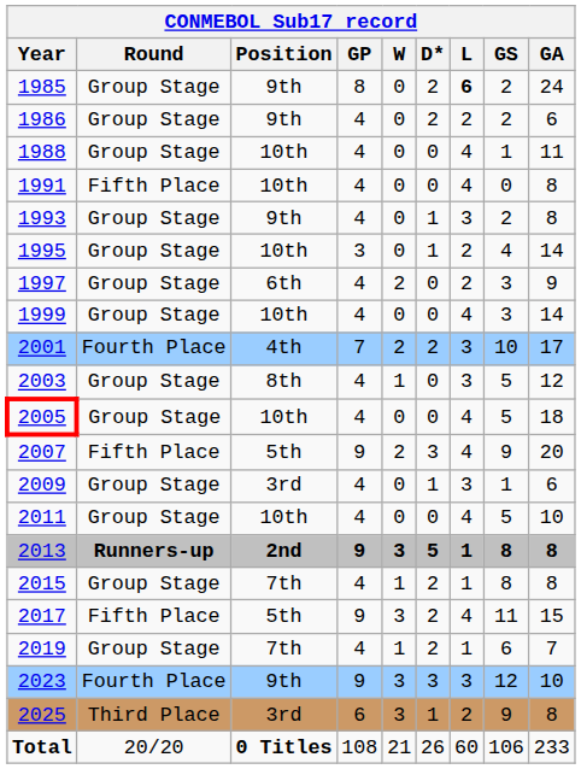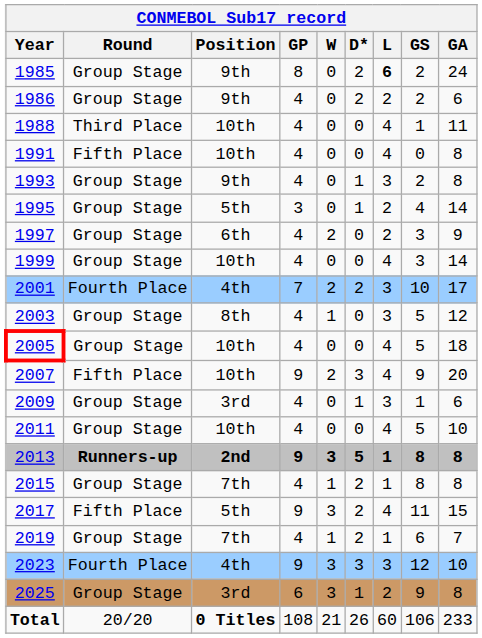 <table class="wikitable" style="text-align: center;">
 <tr>
 <th colspan=9><a href='#'>CONMEBOL Sub17 record</a></th>
 </tr>
 <tr>
 <th>Year</th>
 <th>Round</th>
 <th>Position</th>
 <th>GP</th>
 <th>W</th>
 <th>D*</th>
 <th>L</th>
 <th>GS</th>
 <th>GA</th>
 </tr>
 <tr>
 <td> <a href='#'>1985</a></td>
 <td>Group Stage</td>
 <td>9th</td>
 <td>8</td>
 <td>0</td>
 <td>2</td>
 <td><strong>6</strong></td>
 <td>2</td>
 <td>24</td>
 </tr>
 <tr>
 <td> <a href='#'>1986</a></td>
 <td>Group Stage</td>
 <td>9th</td>
 <td>4</td>
 <td>0</td>
 <td>2</td>
 <td>2</td>
 <td>2</td>
 <td>6</td>
 </tr>
 <tr>
 <td> <a href='#'>1988</a></td>
-<td>Group Stage</td>
+<td>Third Place</td>
 <td>10th</td>
 <td>4</td>
 <td>0</td>
 <td>0</td>
 <td>4</td>
 <td>1</td>
 <td>11</td>
 </tr>
 <tr>
 <td> <a href='#'>1991</a></td>
 <td>Fifth Place</td>
 <td>10th</td>
 <td>4</td>
 <td>0</td>
 <td>0</td>
 <td>4</td>
 <td>0</td>
 <td>8</td>
 </tr>
 <tr>
 <td> <a href='#'>1993</a></td>
 <td>Group Stage</td>
 <td>9th</td>
 <td>4</td>
 <td>0</td>
 <td>1</td>
 <td>3</td>
 <td>2</td>
 <td>8</td>
 </tr>
 <tr>
 <td> <a href='#'>1995</a></td>
 <td>Group Stage</td>
-<td>10th</td>
+<td>5th</td>
 <td>3</td>
 <td>0</td>
 <td>1</td>
 <td>2</td>
 <td>4</td>
 <td>14</td>
 </tr>
 <tr>
 <td> <a href='#'>1997</a></td>
 <td>Group Stage</td>
 <td>6th</td>
 <td>4</td>
 <td>2</td>
 <td>0</td>
 <td>2</td>
 <td>3</td>
 <td>9</td>
 </tr>
 <tr>
 <td> <a href='#'>1999</a></td>
 <td>Group Stage</td>
 <td>10th</td>
 <td>4</td>
 <td>0</td>
 <td>0</td>
 <td>4</td>
 <td>3</td>
 <td>14</td>
 </tr>
 <tr style="background:#9ACDFF">
 <td> <a href='#'>2001</a></td>
 <td>Fourth Place</td>
 <td>4th</td>
 <td>7</td>
 <td>2</td>
 <td>2</td>
 <td>3</td>
 <td>10</td>
 <td>17</td>
 </tr>
 <tr>
 <td> <a href='#'>2003</a></td>
 <td>Group Stage</td>
 <td>8th</td>
 <td>4</td>
 <td>1</td>
 <td>0</td>
 <td>3</td>
 <td>5</td>
 <td>12</td>
 </tr>
 <tr>
 <td style="border: 3px solid red"> <a href='#'>2005</a></td>
 <td>Group Stage</td>
 <td>10th</td>
 <td>4</td>
 <td>0</td>
 <td>0</td>
 <td>4</td>
 <td>5</td>
 <td>18</td>
 </tr>
 <tr>
 <td> <a href='#'>2007</a></td>
 <td>Fifth Place</td>
-<td>5th</td>
+<td>10th</td>
 <td>9</td>
 <td>2</td>
 <td>3</td>
 <td>4</td>
 <td>9</td>
 <td>20</td>
 </tr>
 <tr>
 <td> <a href='#'>2009</a></td>
 <td>Group Stage</td>
 <td>3rd</td>
 <td>4</td>
 <td>0</td>
 <td>1</td>
 <td>3</td>
 <td>1</td>
 <td>6</td>
 </tr>
 <tr>
 <td> <a href='#'>2011</a></td>
 <td>Group Stage</td>
 <td>10th</td>
 <td>4</td>
 <td>0</td>
 <td>0</td>
 <td>4</td>
 <td>5</td>
 <td>10</td>
 </tr>
 <tr bgcolor=silver>
 <td> <a href='#'>2013</a></td>
 <td><strong>Runners-up</strong></td>
 <td><strong>2nd</strong></td>
 <td><strong>9</strong></td>
 <td><strong>3</strong></td>
 <td><strong>5</strong></td>
 <td><strong>1</strong></td>
 <td><strong>8</strong></td>
 <td><strong>8</strong></td>
 </tr>
 <tr>
 <td> <a href='#'>2015</a></td>
 <td>Group Stage</td>
 <td>7th</td>
 <td>4</td>
 <td>1</td>
 <td>2</td>
 <td>1</td>
 <td>8</td>
 <td>8</td>
 </tr>
 <tr>
 <td> <a href='#'>2017</a></td>
 <td>Fifth Place</td>
 <td>5th</td>
 <td>9</td>
 <td>3</td>
 <td>2</td>
 <td>4</td>
 <td>11</td>
 <td>15</td>
 </tr>
 <tr>
 <td> <a href='#'>2019</a></td>
 <td>Group Stage</td>
 <td>7th</td>
 <td>4</td>
 <td>1</td>
 <td>2</td>
 <td>1</td>
 <td>6</td>
 <td>7</td>
 </tr>
 <tr style="background:#9ACDFF">
 <td> <a href='#'>2023</a></td>
 <td>Fourth Place</td>
-<td>9th</td>
+<td>4th</td>
 <td>9</td>
 <td>3</td>
 <td>3</td>
 <td>3</td>
 <td>12</td>
 <td>10</td>
 </tr>
 <tr bgcolor=cc9966>
 <td> <a href='#'>2025</a></td>
-<td>Third Place</td>
+<td>Group Stage</td>
 <td>3rd</td>
 <td>6</td>
 <td>3</td>
 <td>1</td>
 <td>2</td>
 <td>9</td>
 <td>8</td>
 </tr>
 <tr>
 <td><strong>Total</strong></td>
 <td>20/20</td>
 <td><strong>0 Titles</strong></td>
 <td>108</td>
 <td>21</td>
 <td>26</td>
 <td>60</td>
 <td>106</td>
 <td>233</td>
 </tr>
 </table>
